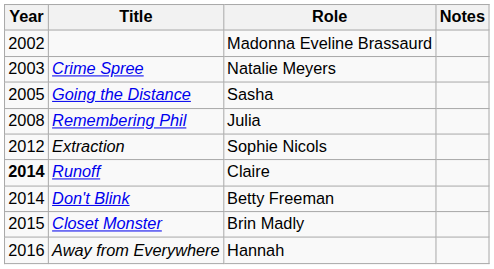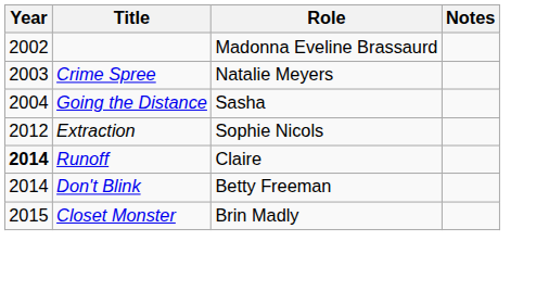 <table class="wikitable sortable">
 <tr>
 <th>Year</th>
 <th>Title</th>
 <th>Role</th>
 <th class="unsortable">Notes</th>
 </tr>
 <tr>
 <td>2002</td>
 <td><em></em></td>
 <td>Madonna Eveline Brassaurd</td>
 <td></td>
 </tr>
 <tr>
 <td>2003</td>
 <td><em><a href='#'>Crime Spree</a></em></td>
 <td>Natalie Meyers</td>
 <td></td>
 </tr>
 <tr>
-<td>2005</td>
+<td>2004</td>
 <td><em><a href='#'>Going the Distance</a></em></td>
 <td>Sasha</td>
-<td></td>
-</tr>
-<tr>
-<td>2008</td>
-<td><em><a href='#'>Remembering Phil</a></em></td>
-<td>Julia</td>
 <td></td>
 </tr>
 <tr>
 <td>2012</td>
 <td><em>Extraction</em></td>
 <td>Sophie Nicols</td>
 <td></td>
 </tr>
 <tr>
 <td><strong>2014</strong></td>
 <td><em><a href='#'>Runoff</a></em></td>
 <td>Claire</td>
 <td></td>
 </tr>
 <tr>
 <td>2014</td>
 <td><em><a href='#'>Don't Blink</a></em></td>
 <td>Betty Freeman</td>
 <td></td>
 </tr>
 <tr>
 <td>2015</td>
 <td><em><a href='#'>Closet Monster</a></em></td>
 <td>Brin Madly</td>
 <td></td>
 </tr>
-<tr>
-<td>2016</td>
-<td><em>Away from Everywhere</em></td>
-<td>Hannah</td>
-<td></td>
-</tr>
 </table>
